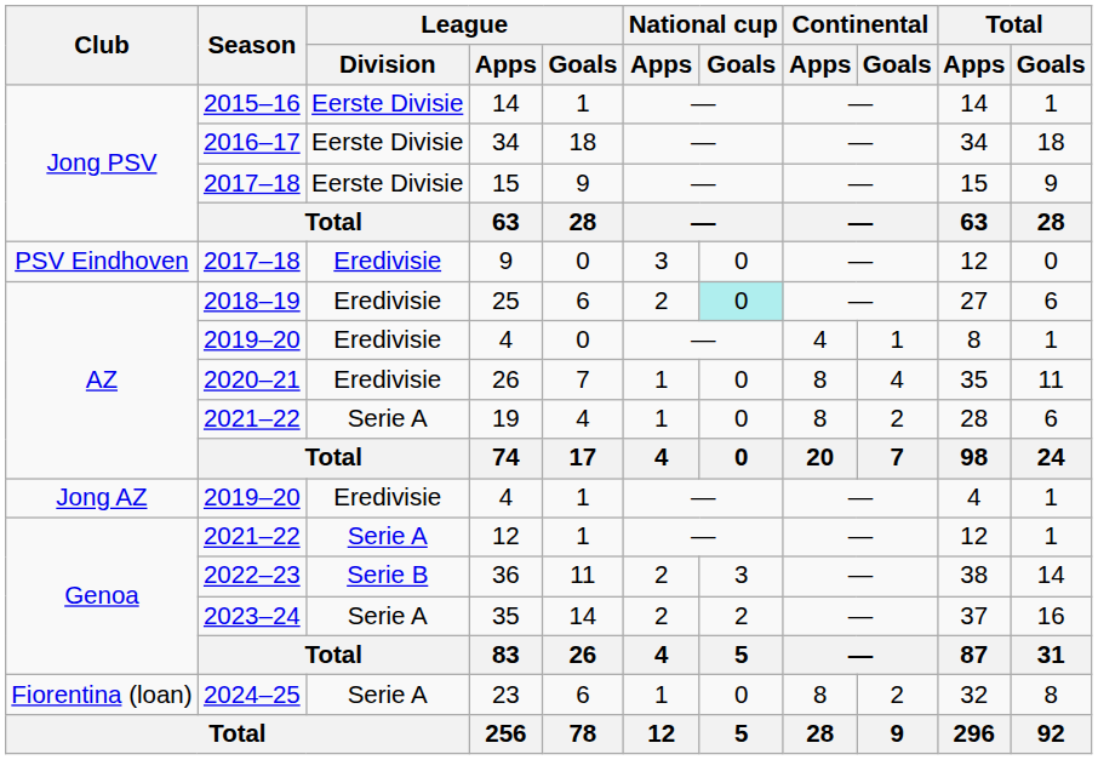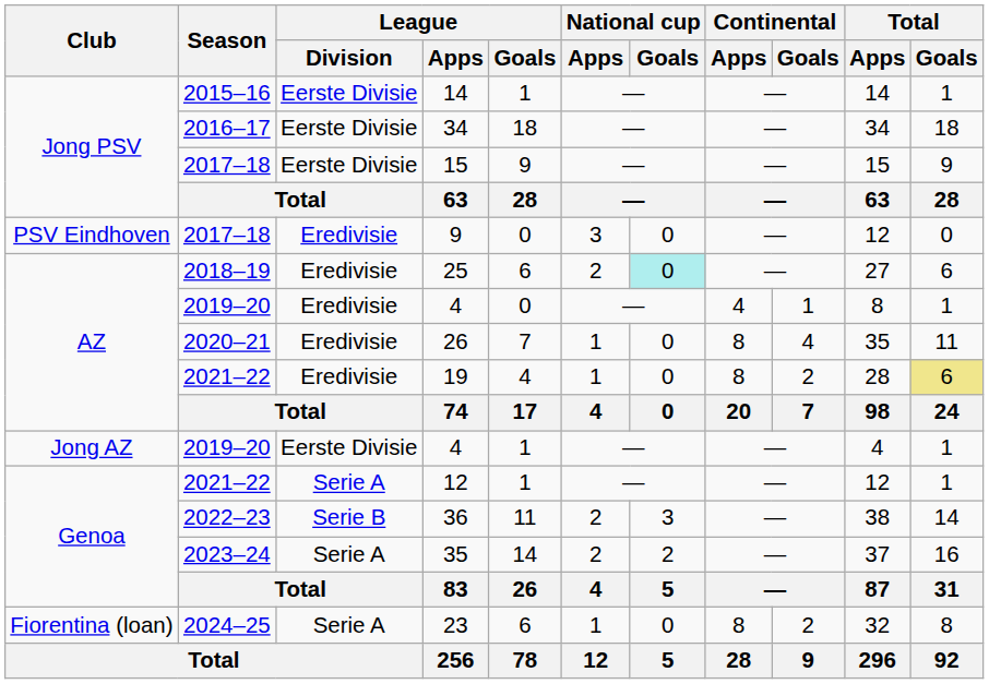 <table class="wikitable" style="text-align:center">
 <tr>
 <th rowspan="2">Club</th>
 <th rowspan="2">Season</th>
 <th colspan="3">League</th>
 <th colspan="2">National cup</th>
 <th colspan="2">Continental</th>
 <th colspan="2">Total</th>
 </tr>
 <tr>
 <th>Division</th>
 <th>Apps</th>
 <th>Goals</th>
 <th>Apps</th>
 <th>Goals</th>
 <th>Apps</th>
 <th>Goals</th>
 <th>Apps</th>
 <th>Goals</th>
 </tr>
 <tr>
 <td rowspan="4"><a href='#'>Jong PSV</a></td>
 <td><a href='#'>2015–16</a></td>
 <td><a href='#'>Eerste Divisie</a></td>
 <td>14</td>
 <td>1</td>
 <td colspan="2">—</td>
 <td colspan="2">—</td>
 <td>14</td>
 <td>1</td>
 </tr>
 <tr>
 <td><a href='#'>2016–17</a></td>
 <td>Eerste Divisie</td>
 <td>34</td>
 <td>18</td>
 <td colspan="2">—</td>
 <td colspan="2">—</td>
 <td>34</td>
 <td>18</td>
 </tr>
 <tr>
 <td><a href='#'>2017–18</a></td>
 <td>Eerste Divisie</td>
 <td>15</td>
 <td>9</td>
 <td colspan="2">—</td>
 <td colspan="2">—</td>
 <td>15</td>
 <td>9</td>
 </tr>
 <tr>
 <th colspan="2">Total</th>
 <th>63</th>
 <th>28</th>
 <th colspan="2">—</th>
 <th colspan="2">—</th>
 <th>63</th>
 <th>28</th>
 </tr>
 <tr>
 <td><a href='#'>PSV Eindhoven</a></td>
 <td><a href='#'>2017–18</a></td>
 <td><a href='#'>Eredivisie</a></td>
 <td>9</td>
 <td>0</td>
 <td>3</td>
 <td>0</td>
 <td colspan="2">—</td>
 <td>12</td>
 <td>0</td>
 </tr>
 <tr>
 <td rowspan="5"><a href='#'>AZ</a></td>
 <td><a href='#'>2018–19</a></td>
 <td>Eredivisie</td>
 <td>25</td>
 <td>6</td>
 <td>2</td>
 <td style="background: paleturquoise;">0</td>
 <td colspan="2">—</td>
 <td>27</td>
 <td>6</td>
 </tr>
 <tr>
 <td><a href='#'>2019–20</a></td>
 <td>Eredivisie</td>
 <td>4</td>
 <td>0</td>
 <td colspan="2">—</td>
 <td>4</td>
 <td>1</td>
 <td>8</td>
 <td>1</td>
 </tr>
 <tr>
 <td><a href='#'>2020–21</a></td>
 <td>Eredivisie</td>
 <td>26</td>
 <td>7</td>
 <td>1</td>
 <td>0</td>
 <td>8</td>
 <td>4</td>
 <td>35</td>
 <td>11</td>
 </tr>
 <tr>
 <td><a href='#'>2021–22</a></td>
-<td>Serie A</td>
+<td>Eredivisie</td>
 <td>19</td>
 <td>4</td>
 <td>1</td>
 <td>0</td>
 <td>8</td>
 <td>2</td>
 <td>28</td>
-<td>6</td>
+<td style="background: khaki;">6</td>
 </tr>
 <tr>
 <th colspan="2">Total</th>
 <th>74</th>
 <th>17</th>
 <th>4</th>
 <th>0</th>
 <th>20</th>
 <th>7</th>
 <th>98</th>
 <th>24</th>
 </tr>
 <tr>
 <td><a href='#'>Jong AZ</a></td>
 <td><a href='#'>2019–20</a></td>
-<td>Eredivisie</td>
+<td>Eerste Divisie</td>
 <td>4</td>
 <td>1</td>
 <td colspan="2">—</td>
 <td colspan="2">—</td>
 <td>4</td>
 <td>1</td>
 </tr>
 <tr>
 <td rowspan="4"><a href='#'>Genoa</a></td>
 <td><a href='#'>2021–22</a></td>
 <td><a href='#'>Serie A</a></td>
 <td>12</td>
 <td>1</td>
 <td colspan="2">—</td>
 <td colspan="2">—</td>
 <td>12</td>
 <td>1</td>
 </tr>
 <tr>
 <td><a href='#'>2022–23</a></td>
 <td><a href='#'>Serie B</a></td>
 <td>36</td>
 <td>11</td>
 <td>2</td>
 <td>3</td>
 <td colspan="2">—</td>
 <td>38</td>
 <td>14</td>
 </tr>
 <tr>
 <td><a href='#'>2023–24</a></td>
 <td>Serie A</td>
 <td>35</td>
 <td>14</td>
 <td>2</td>
 <td>2</td>
 <td colspan="2">—</td>
 <td>37</td>
 <td>16</td>
 </tr>
 <tr>
 <th colspan="2">Total</th>
 <th>83</th>
 <th>26</th>
 <th>4</th>
 <th>5</th>
 <th colspan="2">—</th>
 <th>87</th>
 <th>31</th>
 </tr>
 <tr>
 <td><a href='#'>Fiorentina</a> (loan)</td>
 <td><a href='#'>2024–25</a></td>
 <td>Serie A</td>
 <td>23</td>
 <td>6</td>
 <td>1</td>
 <td>0</td>
 <td>8</td>
 <td>2</td>
 <td>32</td>
 <td>8</td>
 </tr>
 <tr>
 <th colspan="3">Total</th>
 <th>256</th>
 <th>78</th>
 <th>12</th>
 <th>5</th>
 <th>28</th>
 <th>9</th>
 <th>296</th>
 <th>92</th>
 </tr>
 </table>
